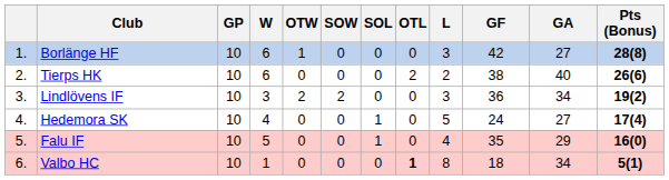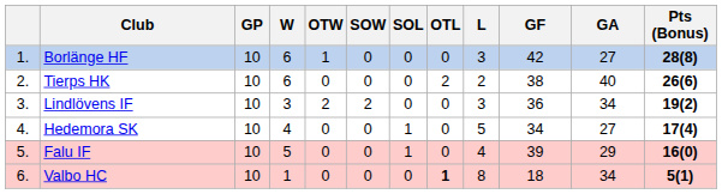 <table class="wikitable">
 <tr>
 <th width="30"></th>
 <th width="200">Club</th>
 <th width="30">GP</th>
 <th width="30">W</th>
 <th width="30">OTW</th>
 <th width="30">SOW</th>
 <th width="30">SOL</th>
 <th width="30">OTL</th>
 <th width="30">L</th>
 <th width="70">GF</th>
 <th width="70">GA</th>
 <th width="70">Pts (Bonus)</th>
 </tr>
 <tr bgcolor="#BCD2EE" align="center">
 <td>1.</td>
 <td align="left"><a href='#'>Borlänge HF</a></td>
 <td>10</td>
 <td>6</td>
 <td>1</td>
 <td>0</td>
 <td>0</td>
 <td>0</td>
 <td>3</td>
 <td>42</td>
 <td>27</td>
 <td><strong>28(8)</strong></td>
 </tr>
 <tr bgcolor="#FFFFFF" align="center">
 <td>2.</td>
 <td align="left"><a href='#'>Tierps HK</a></td>
 <td>10</td>
 <td>6</td>
 <td>0</td>
 <td>0</td>
 <td>0</td>
 <td>2</td>
 <td>2</td>
 <td>38</td>
 <td>40</td>
 <td><strong>26(6)</strong></td>
 </tr>
 <tr bgcolor="#FFFFFF" align="center">
 <td>3.</td>
 <td align="left"><a href='#'>Lindlövens IF</a></td>
 <td>10</td>
 <td>3</td>
 <td>2</td>
 <td>2</td>
 <td>0</td>
 <td>0</td>
 <td>3</td>
 <td>36</td>
 <td>34</td>
 <td><strong>19(2)</strong></td>
 </tr>
 <tr bgcolor="#FFFFFF" align="center">
 <td>4.</td>
 <td align="left"><a href='#'>Hedemora SK</a></td>
 <td>10</td>
 <td>4</td>
 <td>0</td>
 <td>0</td>
 <td>1</td>
 <td>0</td>
 <td>5</td>
-<td>24</td>
+<td>34</td>
 <td>27</td>
 <td><strong>17(4)</strong></td>
 </tr>
 <tr bgcolor="#FFCCCC" align="center">
 <td>5.</td>
 <td align="left"><a href='#'>Falu IF</a></td>
 <td>10</td>
 <td>5</td>
 <td>0</td>
 <td>0</td>
 <td>1</td>
 <td>0</td>
 <td>4</td>
-<td>35</td>
+<td>39</td>
 <td>29</td>
 <td><strong>16(0)</strong></td>
 </tr>
 <tr bgcolor="#FFCCCC" align="center">
 <td>6.</td>
 <td align="left"><a href='#'>Valbo HC</a></td>
 <td>10</td>
 <td>1</td>
 <td>0</td>
 <td>0</td>
 <td>0</td>
 <td><strong>1</strong></td>
 <td>8</td>
 <td>18</td>
 <td>34</td>
 <td><strong>5(1)</strong></td>
 </tr>
 </table>
